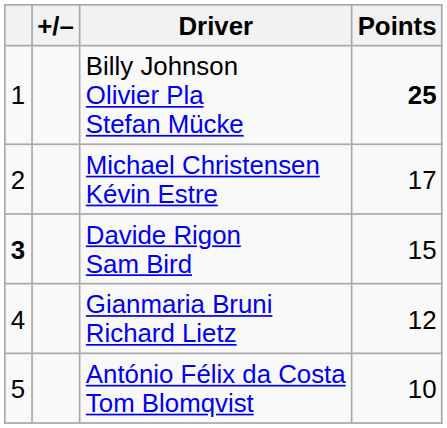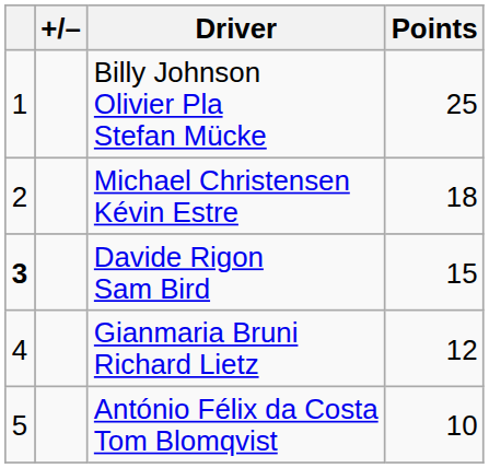 <table class="wikitable" style="font-size: 95%;">
 <tr>
 <th scope="col"></th>
 <th scope="col">+/–</th>
 <th scope="col">Driver</th>
 <th scope="col">Points</th>
 </tr>
 <tr>
 <td align="center">1</td>
 <td align="left"></td>
 <td> Billy Johnson<br> <a href='#'>Olivier Pla</a><br> <a href='#'>Stefan Mücke</a></td>
-<td align="right"><strong>25</strong></td>
+<td align="right">25</td>
 </tr>
 <tr>
 <td align="center">2</td>
 <td align="left"></td>
 <td> <a href='#'>Michael Christensen</a><br> <a href='#'>Kévin Estre</a></td>
-<td align="right">17</td>
+<td align="right">18</td>
 </tr>
 <tr>
 <td align="center"><strong>3</strong></td>
 <td align="left"></td>
 <td> <a href='#'>Davide Rigon</a><br> <a href='#'>Sam Bird</a></td>
 <td align="right">15</td>
 </tr>
 <tr>
 <td align="center">4</td>
 <td align="left"></td>
 <td> <a href='#'>Gianmaria Bruni</a><br> <a href='#'>Richard Lietz</a></td>
 <td align="right">12</td>
 </tr>
 <tr>
 <td align="center">5</td>
 <td align="left"></td>
 <td> <a href='#'>António Félix da Costa</a><br> <a href='#'>Tom Blomqvist</a></td>
 <td align="right">10</td>
 </tr>
 </table>
